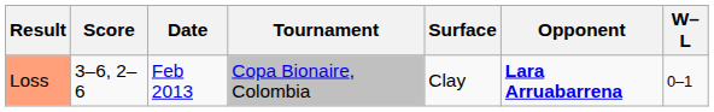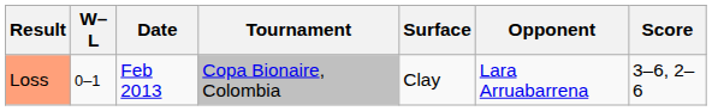 <table class="sortable wikitable">
 <tr>
 <th>Result</th>
-<th class="unsortable">Score</th>
+<th>W–L</th>
 <th>Date</th>
 <th>Tournament</th>
 <th>Surface</th>
 <th>Opponent</th>
-<th>W–L</th>
+<th class="unsortable">Score</th>
 </tr>
 <tr>
 <td bgcolor="FFA07A">Loss</td>
-<td>3–6, 2–6</td>
+<td><small>0–1</small></td>
 <td><a href='#'>Feb 2013</a></td>
 <td bgcolor=silver><a href='#'>Copa Bionaire</a>, Colombia</td>
 <td>Clay</td>
-<td><strong> <a href='#'>Lara Arruabarrena</a></strong></td>
-<td><small>0–1</small></td>
+<td> <a href='#'>Lara Arruabarrena</a></td>
+<td>3–6, 2–6</td>
 </tr>
 </table>
